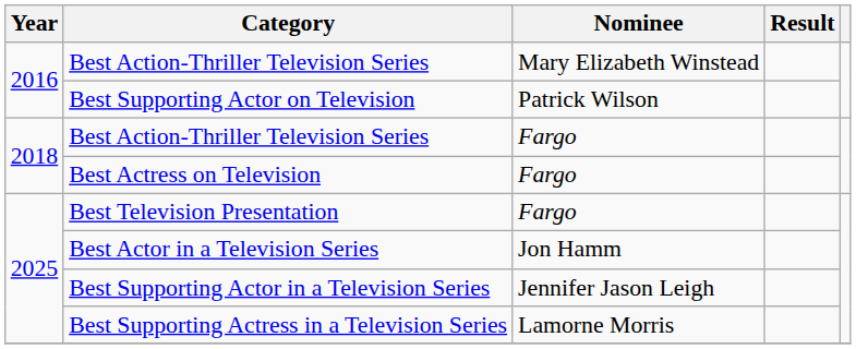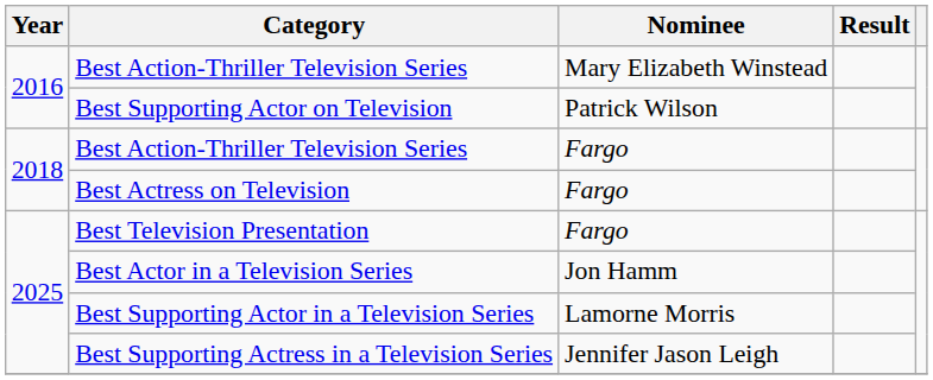 <table class="wikitable sortable">
 <tr>
 <th scope="col">Year</th>
 <th scope="col">Category</th>
 <th scope="col">Nominee</th>
 <th scope="col">Result</th>
 <th scope="col" class="unsortable"></th>
 </tr>
 <tr>
 <td rowspan="2"><a href='#'>2016</a></td>
 <td scope="row"><a href='#'>Best Action-Thriller Television Series</a></td>
 <td>Mary Elizabeth Winstead</td>
 <td></td>
 <td rowspan="2" style="text-align: center;"></td>
 </tr>
 <tr>
 <td scope="row"><a href='#'>Best Supporting Actor on Television</a></td>
 <td>Patrick Wilson</td>
 <td></td>
 </tr>
 <tr>
 <td rowspan="2"><a href='#'>2018</a></td>
 <td scope="row"><a href='#'>Best Action-Thriller Television Series</a></td>
 <td><em>Fargo</em></td>
 <td></td>
 <td rowspan="2" style="text-align: center;"></td>
 </tr>
 <tr>
 <td scope="row"><a href='#'>Best Actress on Television</a></td>
 <td><em>Fargo</em></td>
 <td></td>
 </tr>
 <tr>
 <td rowspan="4"><a href='#'>2025</a></td>
 <td><a href='#'>Best Television Presentation</a></td>
 <td><em>Fargo</em></td>
 <td></td>
 <td rowspan="4" style="text-align: center;"></td>
 </tr>
 <tr>
 <td><a href='#'>Best Actor in a Television Series</a></td>
 <td>Jon Hamm</td>
 <td></td>
 </tr>
 <tr>
 <td><a href='#'>Best Supporting Actor in a Television Series</a></td>
-<td>Jennifer Jason Leigh</td>
+<td>Lamorne Morris</td>
 <td></td>
 </tr>
 <tr>
 <td><a href='#'>Best Supporting Actress in a Television Series</a></td>
-<td>Lamorne Morris</td>
+<td>Jennifer Jason Leigh</td>
 <td></td>
 </tr>
 <tr>
 </tr>
 </table>
